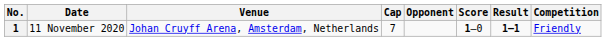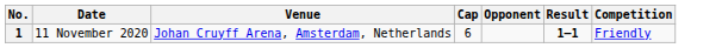 <table class="wikitable">
 <tr>
 <th>No.</th>
 <th>Date</th>
 <th>Venue</th>
 <th>Cap</th>
 <th>Opponent</th>
-<th>Score</th>
 <th>Result</th>
 <th>Competition</th>
 </tr>
 <tr>
 <th>1</th>
 <td>11 November 2020</td>
 <td><a href='#'>Johan Cruyff Arena</a>, <a href='#'>Amsterdam</a>, Netherlands</td>
-<td align=center>7</td>
+<td align=center>6</td>
 <td></td>
-<td align=center><strong>1</strong>–0</td>
 <td align=center><strong>1–1</strong></td>
 <td><a href='#'>Friendly</a></td>
 </tr>
 </table>
